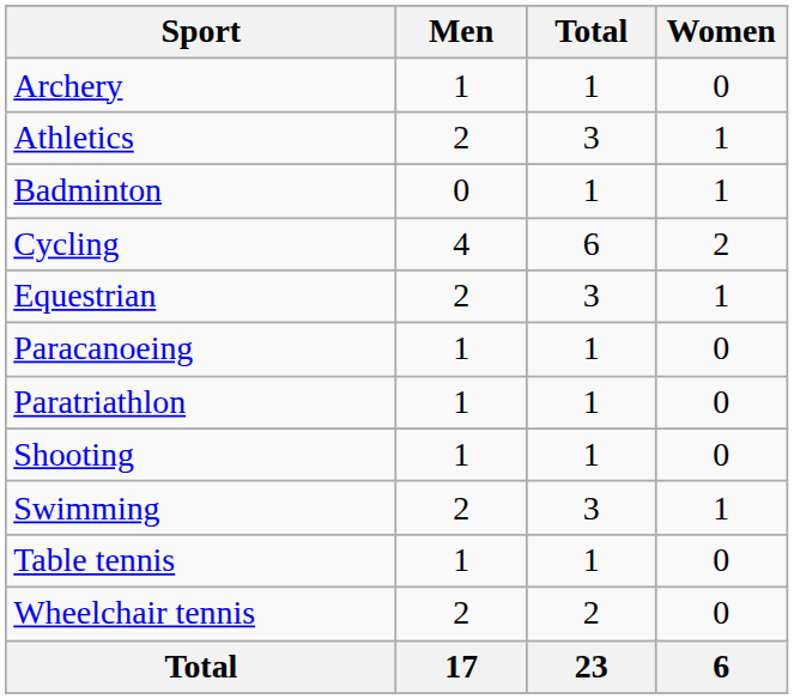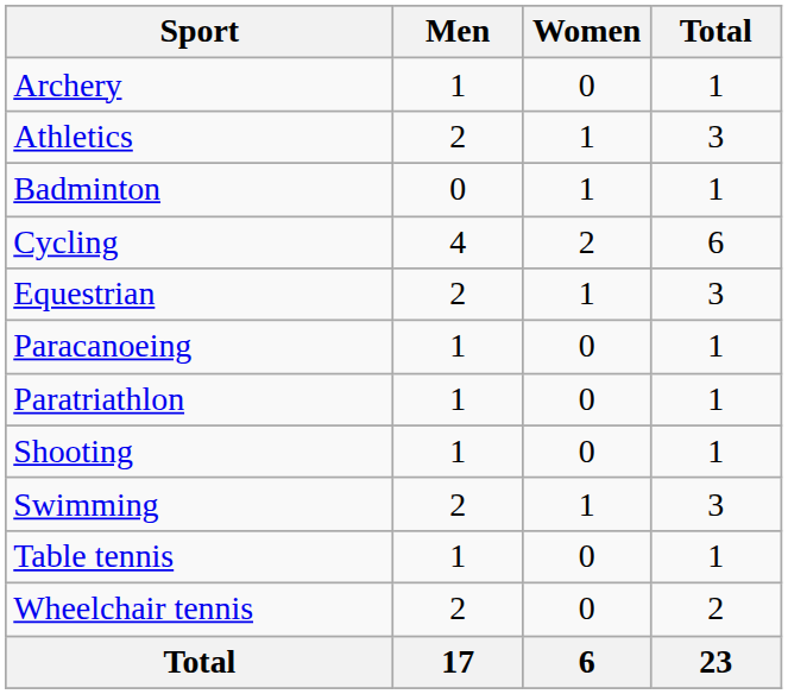 <table class="wikitable sortable" style="text-align:center;">
 <tr>
 <th width=180>Sport</th>
 <th width=55>Men</th>
+<th width=55>Women</th>
 <th width=55>Total</th>
-<th width=55>Women</th>
 </tr>
 <tr>
 <td align=left><a href='#'>Archery</a></td>
 <td>1</td>
+<td>0</td>
 <td>1</td>
-<td>0</td>
 </tr>
 <tr>
 <td align=left><a href='#'>Athletics</a></td>
 <td>2</td>
+<td>1</td>
 <td>3</td>
-<td>1</td>
 </tr>
 <tr>
 <td align=left><a href='#'>Badminton</a></td>
 <td>0</td>
 <td>1</td>
 <td>1</td>
 </tr>
 <tr>
 <td align=left><a href='#'>Cycling</a></td>
 <td>4</td>
+<td>2</td>
 <td>6</td>
-<td>2</td>
 </tr>
 <tr>
 <td align=left><a href='#'>Equestrian</a></td>
 <td>2</td>
+<td>1</td>
 <td>3</td>
-<td>1</td>
 </tr>
 <tr>
 <td align=left><a href='#'>Paracanoeing</a></td>
 <td>1</td>
+<td>0</td>
 <td>1</td>
-<td>0</td>
 </tr>
 <tr>
 <td align=left><a href='#'>Paratriathlon</a></td>
 <td>1</td>
+<td>0</td>
 <td>1</td>
-<td>0</td>
 </tr>
 <tr>
 <td align=left><a href='#'>Shooting</a></td>
 <td>1</td>
+<td>0</td>
 <td>1</td>
-<td>0</td>
 </tr>
 <tr>
 <td align=left><a href='#'>Swimming</a></td>
 <td>2</td>
+<td>1</td>
 <td>3</td>
-<td>1</td>
 </tr>
 <tr>
 <td align=left><a href='#'>Table tennis</a></td>
 <td>1</td>
+<td>0</td>
 <td>1</td>
-<td>0</td>
 </tr>
 <tr>
 <td align=left><a href='#'>Wheelchair tennis</a></td>
 <td>2</td>
+<td>0</td>
 <td>2</td>
-<td>0</td>
 </tr>
 <tr>
 <th>Total</th>
 <th>17</th>
+<th>6</th>
 <th>23</th>
-<th>6</th>
 </tr>
 </table>
